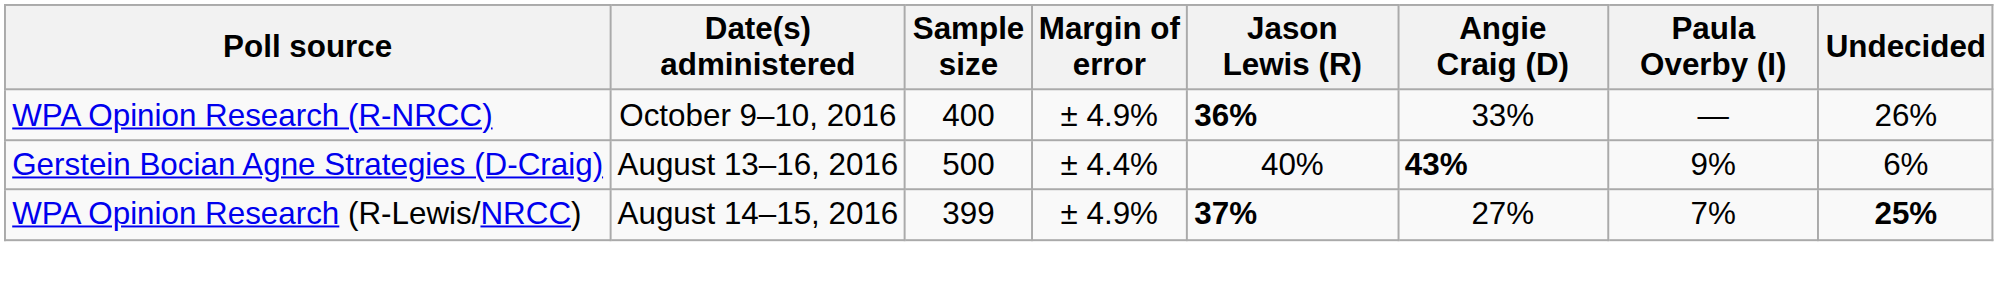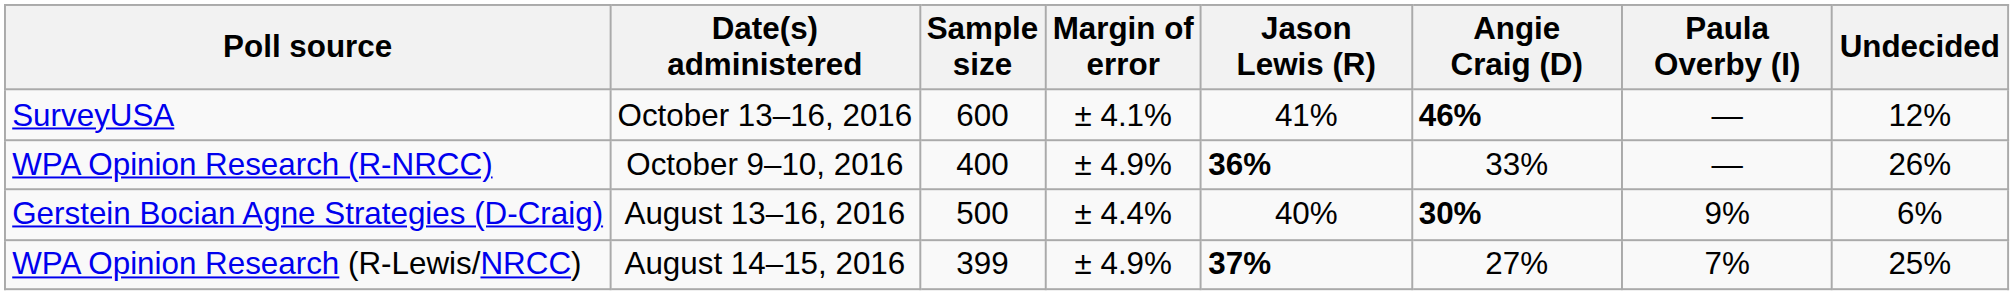 <table class="wikitable">
 <tr>
 <th>Poll source</th>
 <th>Date(s)<br>administered</th>
 <th>Sample<br>size</th>
 <th>Margin of<br>error</th>
 <th style="width:100px;">Jason<br>Lewis (R)</th>
 <th style="width:100px;">Angie<br>Craig (D)</th>
 <th style="width:100px;">Paula<br>Overby (I)</th>
 <th>Undecided</th>
+</tr>
+<tr>
+<td><a href='#'>SurveyUSA</a></td>
+<td align=center>October 13–16, 2016</td>
+<td align=center>600</td>
+<td align=center>± 4.1%</td>
+<td align=center>41%</td>
+<td><strong>46%</strong></td>
+<td align=center>—</td>
+<td align=center>12%</td>
 </tr>
 <tr>
 <td><a href='#'>WPA Opinion Research (R-NRCC)</a></td>
 <td align=center>October 9–10, 2016</td>
 <td align=center>400</td>
 <td align=center>± 4.9%</td>
 <td><strong>36%</strong></td>
 <td align=center>33%</td>
 <td align=center>—</td>
 <td align=center>26%</td>
 </tr>
 <tr>
 <td><a href='#'>Gerstein Bocian Agne Strategies (D-Craig)</a></td>
 <td align=center>August 13–16, 2016</td>
 <td align=center>500</td>
 <td align=center>± 4.4%</td>
 <td align=center>40%</td>
-<td><strong>43%</strong></td>
+<td><strong>30%</strong></td>
 <td align=center>9%</td>
 <td align=center>6%</td>
 </tr>
 <tr>
 <td><a href='#'>WPA Opinion Research</a> (R-Lewis/<a href='#'>NRCC</a>)</td>
 <td align=center>August 14–15, 2016</td>
 <td align=center>399</td>
 <td align=center>± 4.9%</td>
 <td><strong>37%</strong></td>
 <td align=center>27%</td>
 <td align=center>7%</td>
-<td align=center><strong>25%</strong></td>
+<td align=center>25%</td>
 </tr>
 </table>
